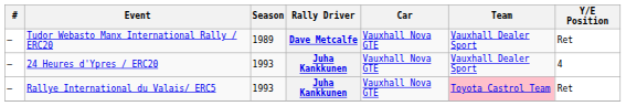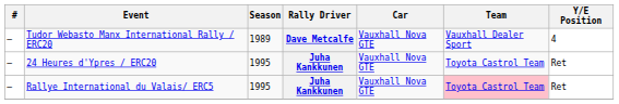 <table class="wikitable" style="font-size: 95%;">
 <tr>
 <th> # </th>
 <th>Event</th>
 <th>Season</th>
 <th colspan="2"><strong>Rally Driver</strong></th>
 <th>Car</th>
 <th>Team</th>
 <th>Y/E Position</th>
 </tr>
 <tr>
 <td style="background:white;">–</td>
 <td> <a href='#'>Tudor Webasto Manx International Rally / ERC20</a></td>
 <td>1989</td>
 <th colspan="2"><a href='#'>Dave Metcalfe</a></th>
 <td><a href='#'> Vauxhall Nova GTE</a></td>
 <td><a href='#'>Vauxhall Dealer Sport</a></td>
+<td style="background:white;">4</td>
+</tr>
+<tr>
+<td style="background:white;">–</td>
+<td> <a href='#'>24 Heures d'Ypres / ERC20</a></td>
+<td>1995</td>
+<th colspan="2"><a href='#'>Juha Kankkunen</a></th>
+<td><a href='#'> Vauxhall Nova GTE</a></td>
+<td><a href='#'>Toyota Castrol Team</a></td>
 <td style="background:white;">Ret</td>
 </tr>
 <tr>
 <td style="background:white;">–</td>
-<td> <a href='#'>24 Heures d'Ypres / ERC20</a></td>
-<td>1993</td>
-<th colspan="2"><a href='#'>Juha Kankkunen</a></th>
-<td><a href='#'> Vauxhall Nova GTE</a></td>
-<td><a href='#'>Vauxhall Dealer Sport</a></td>
-<td style="background:white;">4</td>
-</tr>
-<tr>
-<td style="background:white;">–</td>
 <td> <a href='#'>Rallye International du Valais/ ERC5</a></td>
-<td>1993</td>
+<td>1995</td>
 <th colspan="2"><a href='#'>Juha Kankkunen</a></th>
 <td><a href='#'> Vauxhall Nova GTE</a></td>
 <td style="background: pink;"><a href='#'>Toyota Castrol Team</a></td>
 <td style="background:white;">Ret</td>
 </tr>
 <tr>
 </tr>
 </table>
